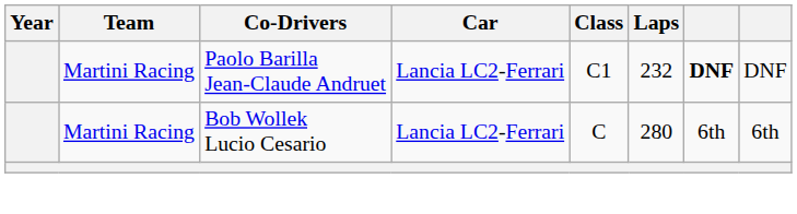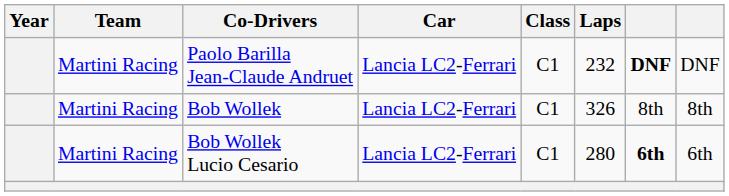 <table class="wikitable" style="text-align:center; font-size:90%">
 <tr>
 <th>Year</th>
 <th>Team</th>
 <th>Co-Drivers</th>
 <th>Car</th>
 <th>Class</th>
 <th>Laps</th>
 <th></th>
 <th></th>
 </tr>
 <tr>
 <th></th>
 <td align="left" nowrap> <a href='#'>Martini Racing</a></td>
 <td align="left" nowrap> <a href='#'>Paolo Barilla</a><br> <a href='#'>Jean-Claude Andruet</a></td>
 <td align="left" nowrap><a href='#'>Lancia LC2</a>-<a href='#'>Ferrari</a></td>
 <td>C1</td>
 <td>232</td>
 <td><strong>DNF</strong></td>
 <td>DNF</td>
 </tr>
 <tr>
 <th></th>
 <td align="left" nowrap> <a href='#'>Martini Racing</a></td>
+<td align="left" nowrap> <a href='#'>Bob Wollek</a></td>
+<td align="left" nowrap><a href='#'>Lancia LC2</a>-<a href='#'>Ferrari</a></td>
+<td>C1</td>
+<td>326</td>
+<td>8th</td>
+<td>8th</td>
+</tr>
+<tr>
+<th></th>
+<td align="left" nowrap> <a href='#'>Martini Racing</a></td>
 <td align="left" nowrap> <a href='#'>Bob Wollek</a><br> Lucio Cesario</td>
 <td align="left" nowrap><a href='#'>Lancia LC2</a>-<a href='#'>Ferrari</a></td>
-<td>C</td>
+<td>C1</td>
 <td>280</td>
-<td>6th</td>
+<td><strong>6th</strong></td>
 <td>6th</td>
 </tr>
 <tr>
 <th colspan="8"></th>
 </tr>
 </table>
